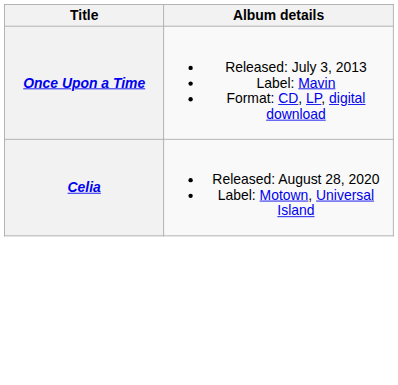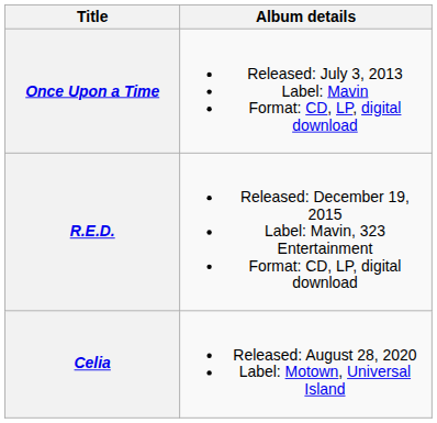 <table class="wikitable plainrowheaders" style="text-align:center;">
 <tr>
 <th scope="col" style="width:11em;">Title</th>
 <th scope="col" style="width:16em;">Album details</th>
 </tr>
 <tr>
 <th scope="row"><em><a href='#'>Once Upon a Time</a></em></th>
 <td><br><ul><li>Released: July 3, 2013</li><li>Label: <a href='#'>Mavin</a></li><li>Format: <a href='#'>CD</a>, <a href='#'>LP</a>, <a href='#'>digital download</a></li></ul></td>
 </tr>
 <tr>
+<th scope="row"><em><a href='#'>R.E.D.</a></em></th>
+<td><br><ul><li>Released: December 19, 2015</li><li>Label: Mavin, 323 Entertainment</li><li>Format: CD, LP, digital download</li></ul></td>
+</tr>
+<tr>
 <th scope="row"><em><a href='#'>Celia</a></em></th>
 <td><br><ul><li>Released: August 28, 2020</li><li>Label: <a href='#'>Motown</a>, <a href='#'>Universal Island</a></li></ul></td>
 </tr>
 </table>
